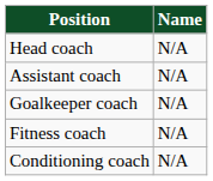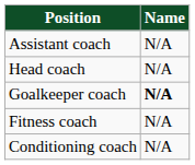 <table class="wikitable">
 <tr>
 <th style="color:#FFFFFF;background:#0E4E27">Position</th>
 <th style="color:#FFFFFF;background:#0E4E27">Name</th>
 </tr>
 <tr>
+<td>Assistant coach</td>
+<td>N/A</td>
+</tr>
+<tr>
 <td>Head coach</td>
 <td>N/A</td>
 </tr>
 <tr>
-<td>Assistant coach</td>
-<td>N/A</td>
-</tr>
-<tr>
 <td>Goalkeeper coach</td>
-<td>N/A</td>
+<td><strong>N/A</strong></td>
 </tr>
 <tr>
 <td>Fitness coach</td>
 <td>N/A</td>
 </tr>
 <tr>
 <td>Conditioning coach</td>
 <td>N/A</td>
 </tr>
 </table>
